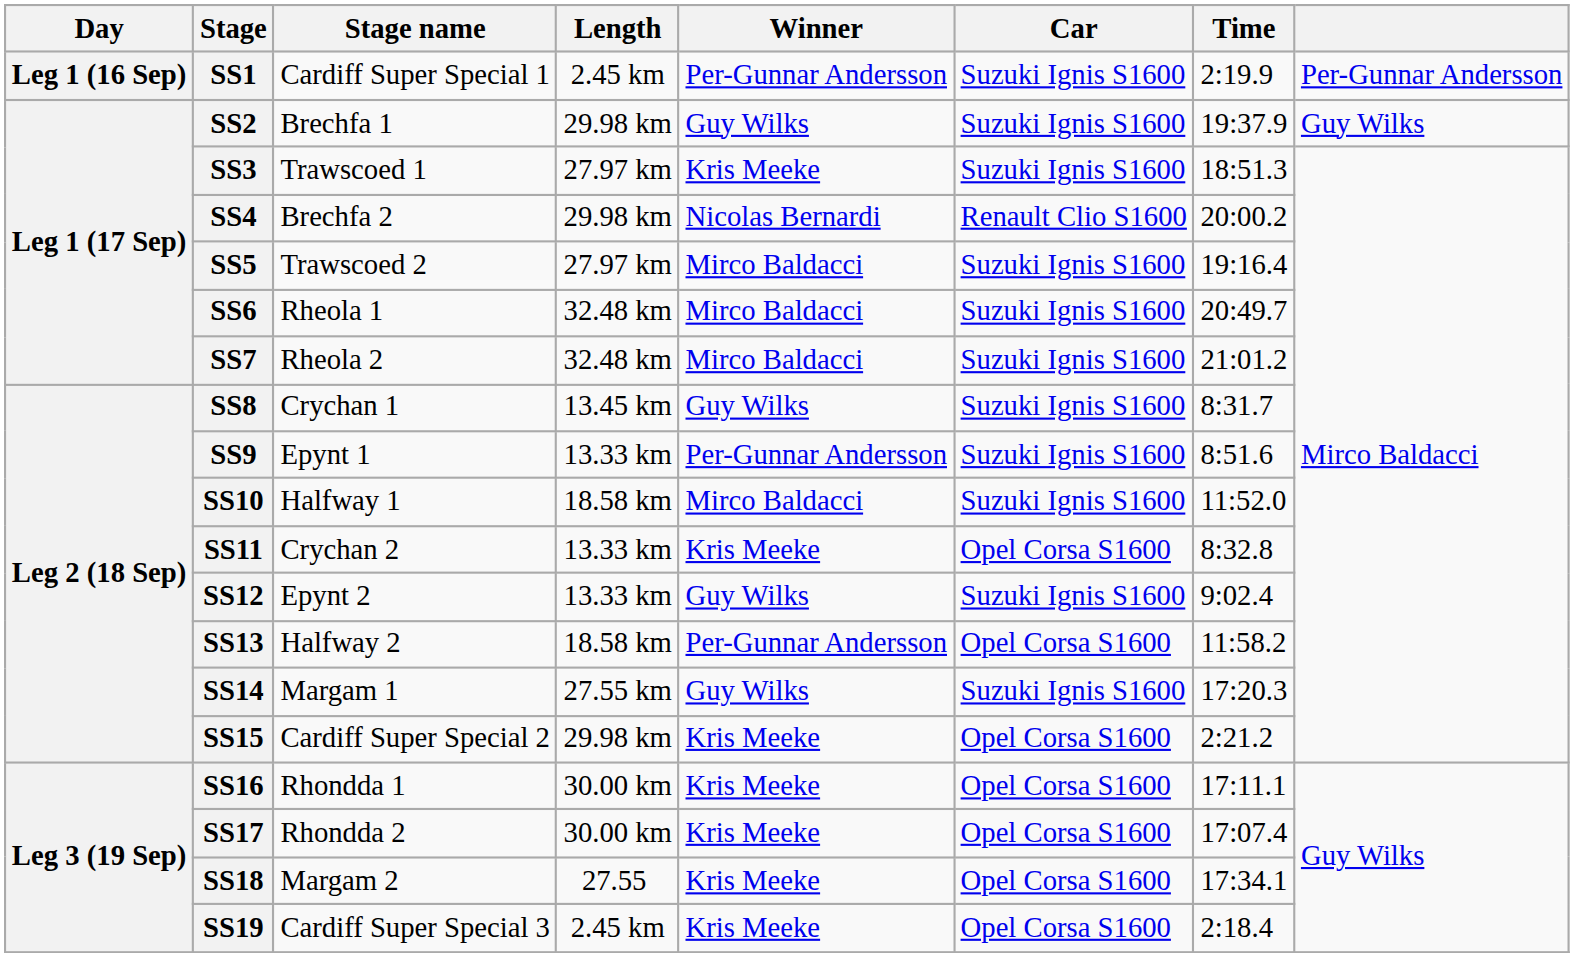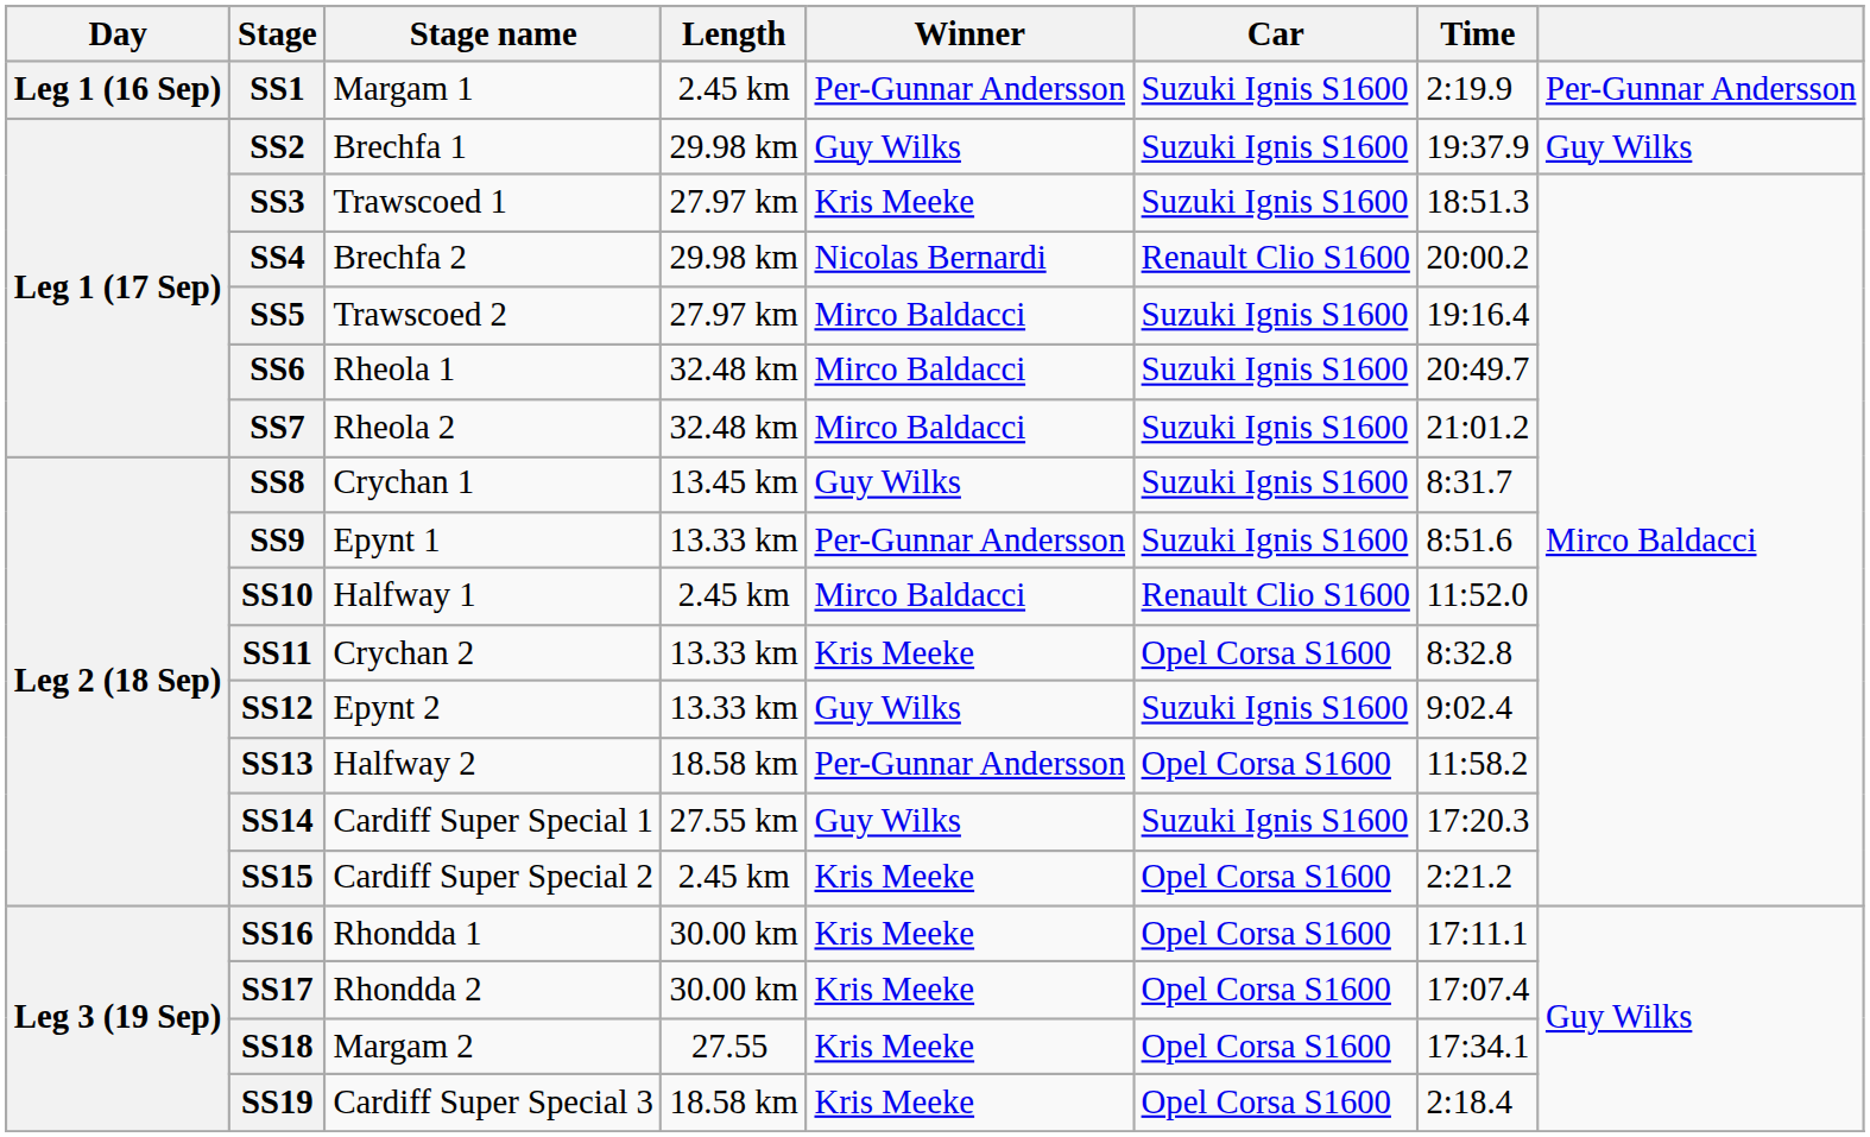 <table class="wikitable" style="font-size: 85%;">
 <tr>
 <th>Day</th>
 <th>Stage</th>
 <th>Stage name</th>
 <th>Length</th>
 <th>Winner</th>
 <th>Car</th>
 <th>Time</th>
 <th></th>
 </tr>
 <tr>
 <th rowspan="1">Leg 1 (16 Sep)</th>
 <th>SS1</th>
-<td>Cardiff Super Special 1</td>
+<td>Margam 1</td>
 <td align="center">2.45 km</td>
 <td> <a href='#'>Per-Gunnar Andersson</a></td>
 <td><a href='#'>Suzuki Ignis S1600</a></td>
 <td>2:19.9</td>
 <td rowspan="1"> <a href='#'>Per-Gunnar Andersson</a></td>
 </tr>
 <tr>
 <th rowspan="6">Leg 1 (17 Sep)</th>
 <th>SS2</th>
 <td>Brechfa 1</td>
 <td align="center">29.98 km</td>
 <td> <a href='#'>Guy Wilks</a></td>
 <td><a href='#'>Suzuki Ignis S1600</a></td>
 <td>19:37.9</td>
 <td rowspan="1"> <a href='#'>Guy Wilks</a></td>
 </tr>
 <tr>
 <th>SS3</th>
 <td>Trawscoed 1</td>
 <td align="center">27.97 km</td>
 <td> <a href='#'>Kris Meeke</a></td>
 <td><a href='#'>Suzuki Ignis S1600</a></td>
 <td>18:51.3</td>
 <td rowspan="13"> <a href='#'>Mirco Baldacci</a></td>
 </tr>
 <tr>
 <th>SS4</th>
 <td>Brechfa 2</td>
 <td align="center">29.98 km</td>
 <td> <a href='#'>Nicolas Bernardi</a></td>
 <td><a href='#'>Renault Clio S1600</a></td>
 <td>20:00.2</td>
 </tr>
 <tr>
 <th>SS5</th>
 <td>Trawscoed 2</td>
 <td align="center">27.97 km</td>
 <td> <a href='#'>Mirco Baldacci</a></td>
 <td><a href='#'>Suzuki Ignis S1600</a></td>
 <td>19:16.4</td>
 </tr>
 <tr>
 <th>SS6</th>
 <td>Rheola 1</td>
 <td align="center">32.48 km</td>
 <td> <a href='#'>Mirco Baldacci</a></td>
 <td><a href='#'>Suzuki Ignis S1600</a></td>
 <td>20:49.7</td>
 </tr>
 <tr>
 <th>SS7</th>
 <td>Rheola 2</td>
 <td align="center">32.48 km</td>
 <td> <a href='#'>Mirco Baldacci</a></td>
 <td><a href='#'>Suzuki Ignis S1600</a></td>
 <td>21:01.2</td>
 </tr>
 <tr>
 <th rowspan="8">Leg 2 (18 Sep)</th>
 <th>SS8</th>
 <td>Crychan 1</td>
 <td align="center">13.45 km</td>
 <td> <a href='#'>Guy Wilks</a></td>
 <td><a href='#'>Suzuki Ignis S1600</a></td>
 <td>8:31.7</td>
 </tr>
 <tr>
 <th>SS9</th>
 <td>Epynt 1</td>
 <td align="center">13.33 km</td>
 <td> <a href='#'>Per-Gunnar Andersson</a></td>
 <td><a href='#'>Suzuki Ignis S1600</a></td>
 <td>8:51.6</td>
 </tr>
 <tr>
 <th>SS10</th>
 <td>Halfway 1</td>
-<td align="center">18.58 km</td>
+<td align="center">2.45 km</td>
 <td> <a href='#'>Mirco Baldacci</a></td>
-<td><a href='#'>Suzuki Ignis S1600</a></td>
+<td><a href='#'>Renault Clio S1600</a></td>
 <td>11:52.0</td>
 </tr>
 <tr>
 <th>SS11</th>
 <td>Crychan 2</td>
 <td align="center">13.33 km</td>
 <td> <a href='#'>Kris Meeke</a></td>
 <td><a href='#'>Opel Corsa S1600</a></td>
 <td>8:32.8</td>
 </tr>
 <tr>
 <th>SS12</th>
 <td>Epynt 2</td>
 <td align="center">13.33 km</td>
 <td> <a href='#'>Guy Wilks</a></td>
 <td><a href='#'>Suzuki Ignis S1600</a></td>
 <td>9:02.4</td>
 </tr>
 <tr>
 <th>SS13</th>
 <td>Halfway 2</td>
 <td align="center">18.58 km</td>
 <td> <a href='#'>Per-Gunnar Andersson</a></td>
 <td><a href='#'>Opel Corsa S1600</a></td>
 <td>11:58.2</td>
 </tr>
 <tr>
 <th>SS14</th>
-<td>Margam 1</td>
+<td>Cardiff Super Special 1</td>
 <td align="center">27.55 km</td>
 <td> <a href='#'>Guy Wilks</a></td>
 <td><a href='#'>Suzuki Ignis S1600</a></td>
 <td>17:20.3</td>
 </tr>
 <tr>
 <th>SS15</th>
 <td>Cardiff Super Special 2</td>
-<td align="center">29.98 km</td>
+<td align="center">2.45 km</td>
 <td> <a href='#'>Kris Meeke</a></td>
 <td><a href='#'>Opel Corsa S1600</a></td>
 <td>2:21.2</td>
 </tr>
 <tr>
 <th rowspan="4">Leg 3 (19 Sep)</th>
 <th>SS16</th>
 <td>Rhondda 1</td>
 <td align="center">30.00 km</td>
 <td> <a href='#'>Kris Meeke</a></td>
 <td><a href='#'>Opel Corsa S1600</a></td>
 <td>17:11.1</td>
 <td rowspan="4"> <a href='#'>Guy Wilks</a></td>
 </tr>
 <tr>
 <th>SS17</th>
 <td>Rhondda 2</td>
 <td align="center">30.00 km</td>
 <td> <a href='#'>Kris Meeke</a></td>
 <td><a href='#'>Opel Corsa S1600</a></td>
 <td>17:07.4</td>
 </tr>
 <tr>
 <th>SS18</th>
 <td>Margam 2</td>
 <td align="center">27.55 </td>
 <td> <a href='#'>Kris Meeke</a></td>
 <td><a href='#'>Opel Corsa S1600</a></td>
 <td>17:34.1</td>
 </tr>
 <tr>
 <th>SS19</th>
 <td>Cardiff Super Special 3</td>
-<td align="center">2.45 km</td>
+<td align="center">18.58 km</td>
 <td> <a href='#'>Kris Meeke</a></td>
 <td><a href='#'>Opel Corsa S1600</a></td>
 <td>2:18.4</td>
 </tr>
 <tr>
 </tr>
 </table>
